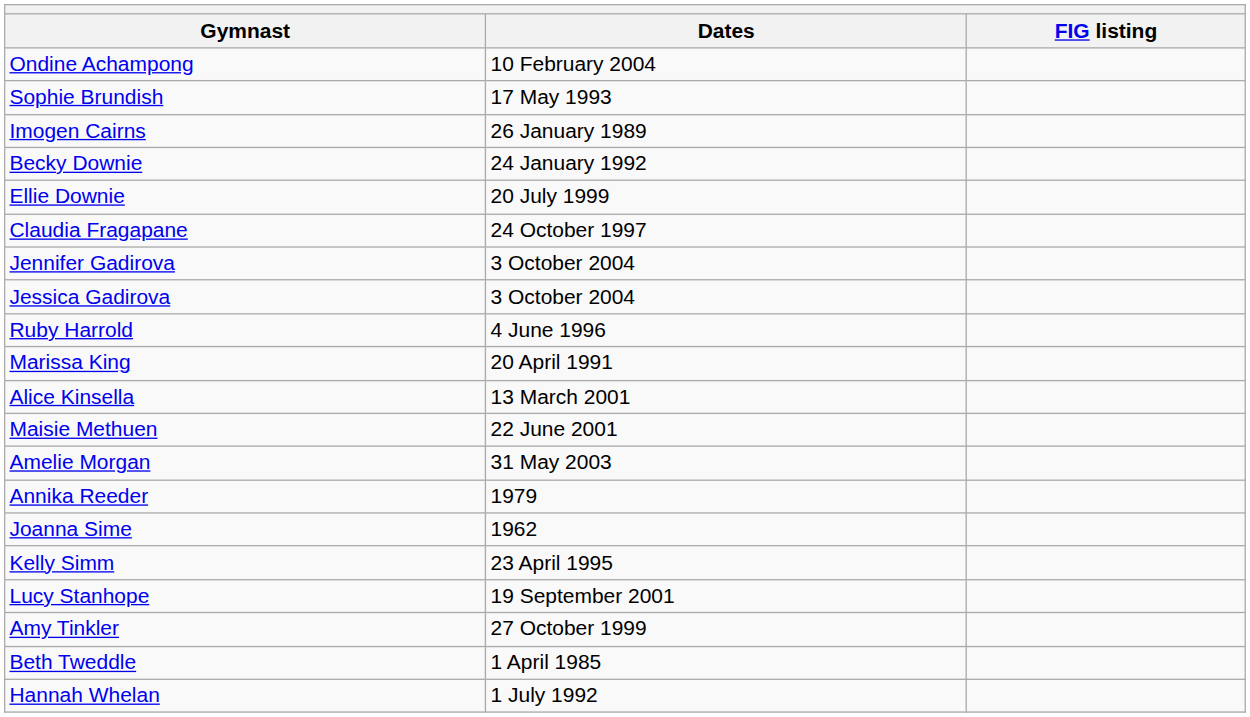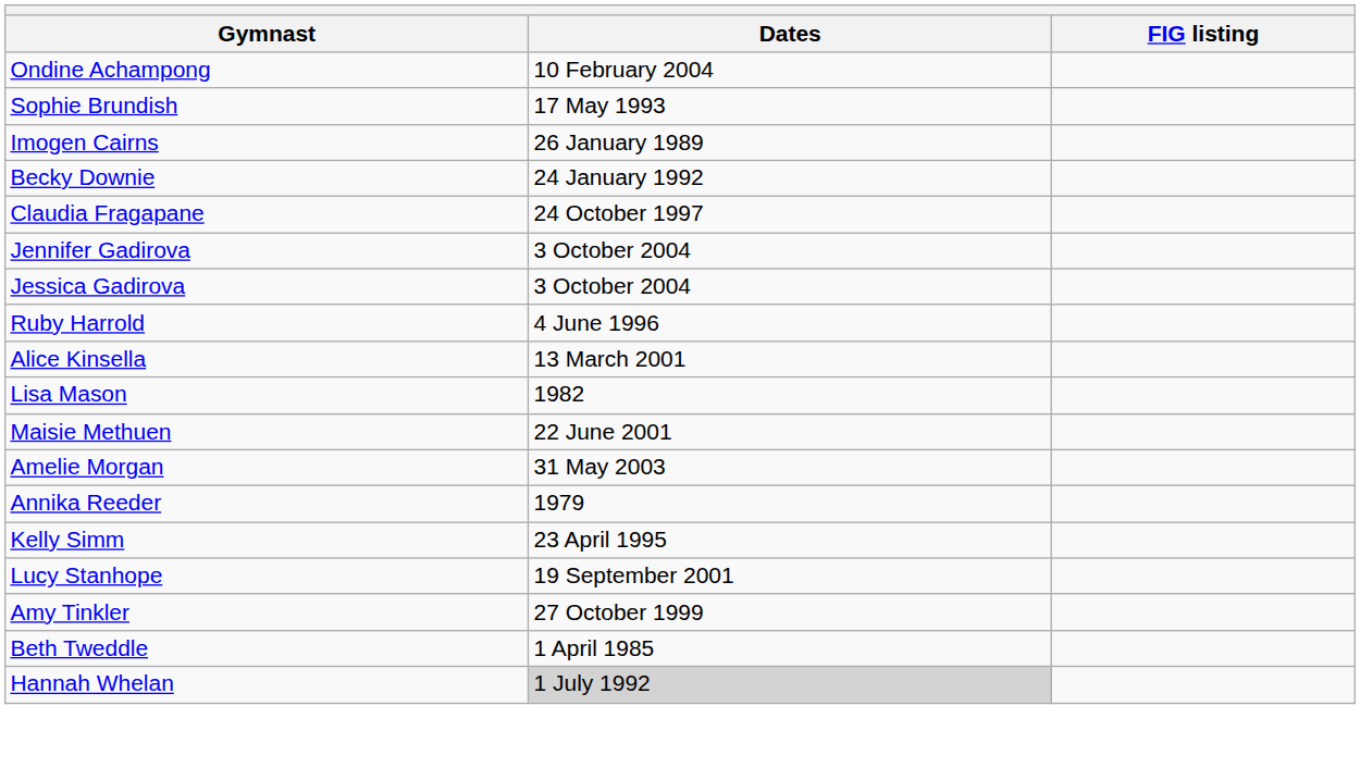 <table class="wikitable mw-collapsible mw-collapsed" width="75%">
 <tr>
 <th colspan="3"></th>
 </tr>
 <tr>
 <th>Gymnast</th>
 <th>Dates</th>
 <th><a href='#'>FIG</a> listing</th>
 </tr>
 <tr>
 <td><a href='#'>Ondine Achampong</a></td>
 <td>10 February 2004</td>
 <td></td>
 </tr>
 <tr>
 <td><a href='#'>Sophie Brundish</a></td>
 <td>17 May 1993</td>
 <td></td>
 </tr>
 <tr>
 <td><a href='#'>Imogen Cairns</a></td>
 <td>26 January 1989</td>
 <td></td>
 </tr>
 <tr>
 <td><a href='#'>Becky Downie</a></td>
 <td>24 January 1992</td>
 <td></td>
 </tr>
 <tr>
-<td><a href='#'>Ellie Downie</a></td>
-<td>20 July 1999</td>
-<td></td>
-</tr>
-<tr>
 <td><a href='#'>Claudia Fragapane</a></td>
 <td>24 October 1997</td>
 <td></td>
 </tr>
 <tr>
 <td><a href='#'>Jennifer Gadirova</a></td>
 <td>3 October 2004</td>
 <td></td>
 </tr>
 <tr>
 <td><a href='#'>Jessica Gadirova</a></td>
 <td>3 October 2004</td>
 <td></td>
 </tr>
 <tr>
 <td><a href='#'>Ruby Harrold</a></td>
 <td>4 June 1996</td>
 <td></td>
 </tr>
 <tr>
-<td><a href='#'>Marissa King</a></td>
-<td>20 April 1991</td>
+<td><a href='#'>Alice Kinsella</a></td>
+<td>13 March 2001</td>
 <td></td>
 </tr>
 <tr>
-<td><a href='#'>Alice Kinsella</a></td>
-<td>13 March 2001</td>
+<td><a href='#'>Lisa Mason</a></td>
+<td>1982</td>
 <td></td>
 </tr>
 <tr>
 <td><a href='#'>Maisie Methuen</a></td>
 <td>22 June 2001</td>
 <td></td>
 </tr>
 <tr>
 <td><a href='#'>Amelie Morgan</a></td>
 <td>31 May 2003</td>
 <td></td>
 </tr>
 <tr>
 <td><a href='#'>Annika Reeder</a></td>
 <td>1979</td>
-<td></td>
-</tr>
-<tr>
-<td><a href='#'>Joanna Sime</a></td>
-<td>1962</td>
 <td></td>
 </tr>
 <tr>
 <td><a href='#'>Kelly Simm</a></td>
 <td>23 April 1995</td>
 <td></td>
 </tr>
 <tr>
 <td><a href='#'>Lucy Stanhope</a></td>
 <td>19 September 2001</td>
 <td></td>
 </tr>
 <tr>
 <td><a href='#'>Amy Tinkler</a></td>
 <td>27 October 1999</td>
 <td></td>
 </tr>
 <tr>
 <td><a href='#'>Beth Tweddle</a></td>
 <td>1 April 1985</td>
 <td></td>
 </tr>
 <tr>
 <td><a href='#'>Hannah Whelan</a></td>
-<td>1 July 1992</td>
+<td style="background: lightgrey;">1 July 1992</td>
 <td></td>
 </tr>
 </table>
